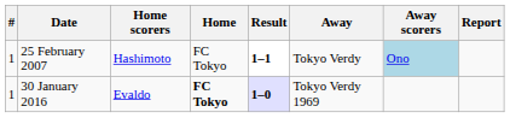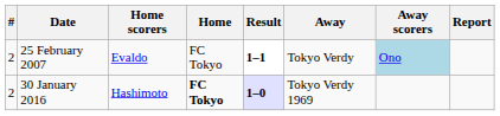 <table class="wikitable">
 <tr>
 <th>#</th>
 <th>Date</th>
 <th>Home scorers</th>
 <th>Home</th>
 <th>Result</th>
 <th>Away</th>
 <th>Away scorers</th>
 <th>Report</th>
 </tr>
 <tr>
-<td>1</td>
+<td>2</td>
 <td>25 February 2007</td>
-<td><a href='#'>Hashimoto</a></td>
+<td><a href='#'>Evaldo</a></td>
 <td>FC Tokyo</td>
 <td style="background:#ffffff;"><strong>1–1</strong></td>
 <td>Tokyo Verdy</td>
 <td style="background: lightblue;"><a href='#'>Ono</a></td>
 <td></td>
 </tr>
 <tr>
-<td>1</td>
+<td>2</td>
 <td>30 January 2016</td>
-<td><a href='#'>Evaldo</a></td>
+<td><a href='#'>Hashimoto</a></td>
 <td><strong>FC Tokyo</strong></td>
 <td style="background:#e0e0ff;"><strong>1–0</strong></td>
 <td>Tokyo Verdy 1969</td>
 <td></td>
 <td></td>
 </tr>
 </table>
